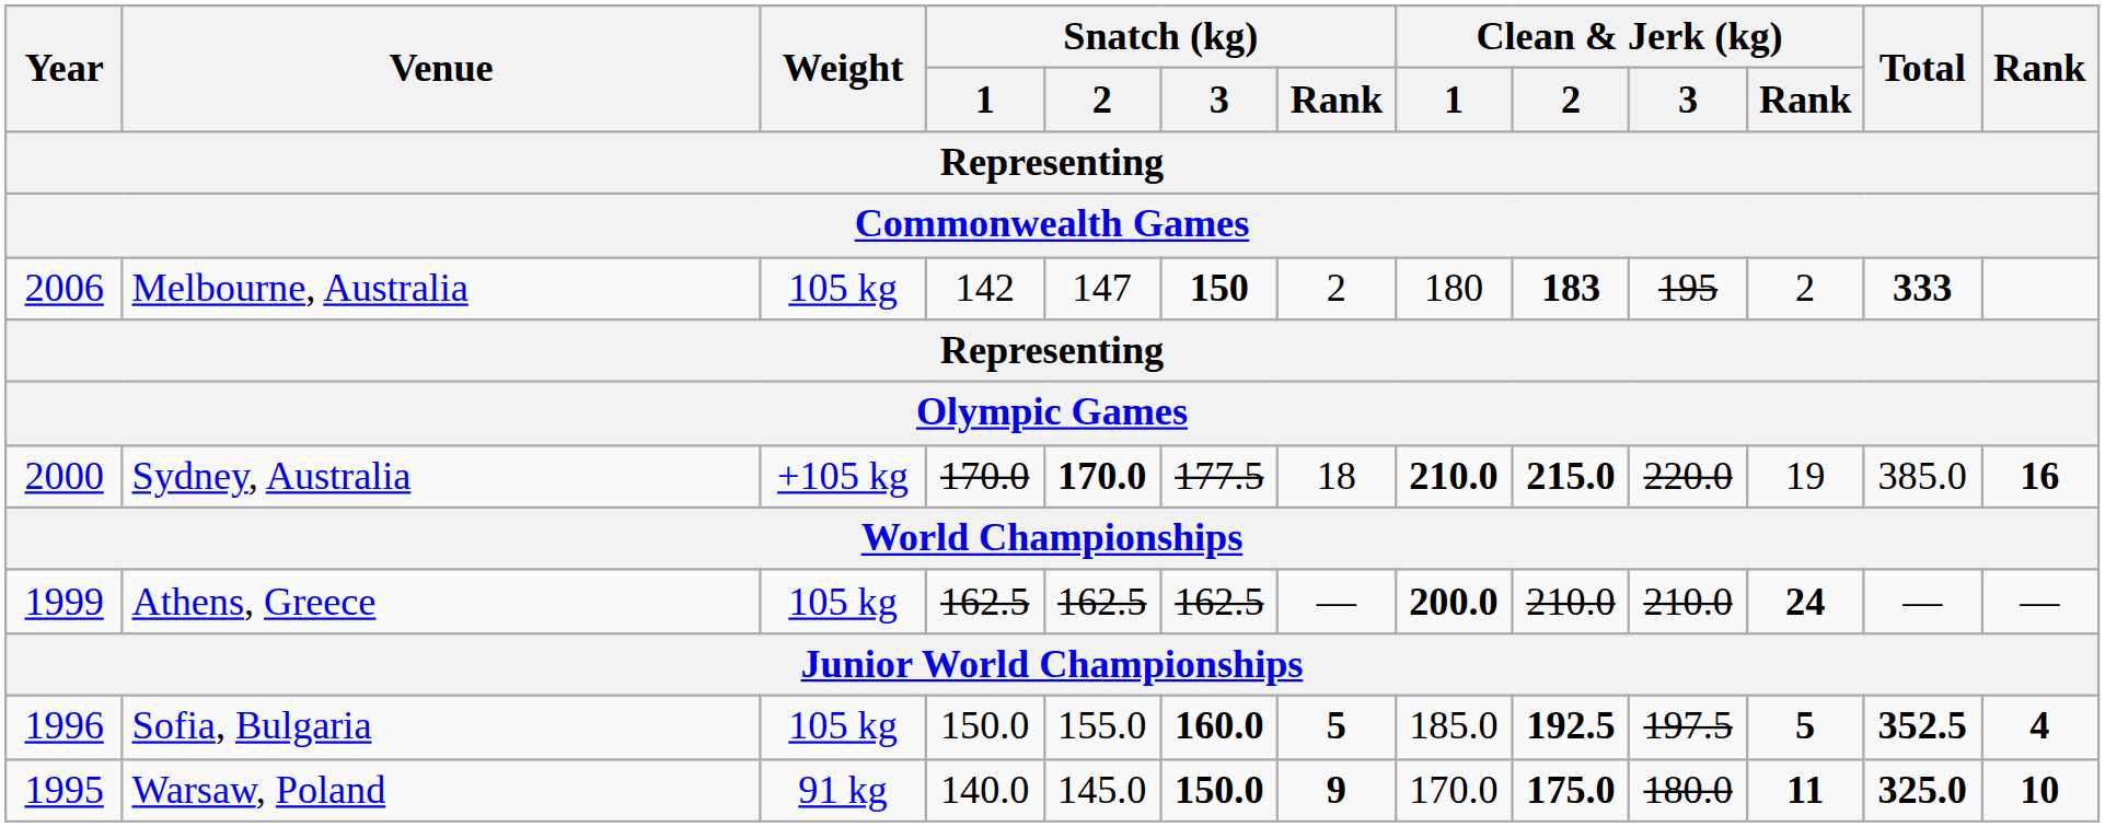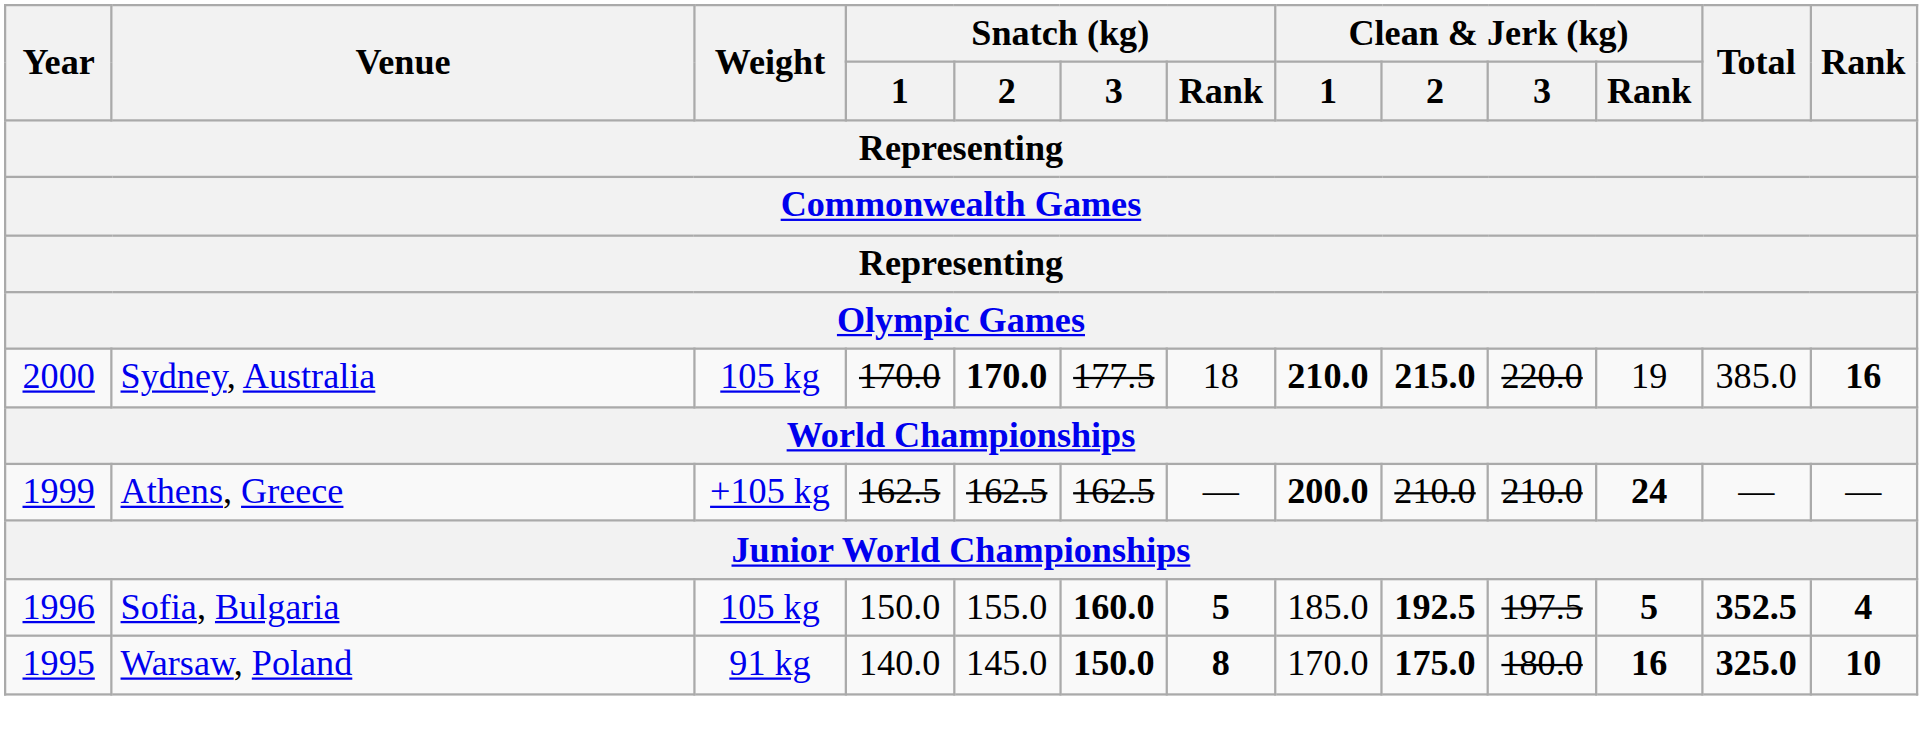 <table class = "wikitable" style="text-align:center;">
 <tr>
 <th rowspan=2 width=40>Year</th>
 <th rowspan=2 width=250>Venue</th>
 <th rowspan=2 width=60>Weight</th>
 <th colspan=4>Snatch (kg)</th>
 <th colspan=4>Clean & Jerk (kg)</th>
 <th rowspan=2 width=40>Total</th>
 <th rowspan=2 width=40>Rank</th>
 </tr>
 <tr>
 <th width=40>1</th>
 <th width=40>2</th>
 <th width=40>3</th>
 <th width=40>Rank</th>
 <th width=40>1</th>
 <th width=40>2</th>
 <th width=40>3</th>
 <th width=40>Rank</th>
 </tr>
 <tr>
 <th colspan=13>Representing </th>
 </tr>
 <tr>
 <th colspan=13><a href='#'>Commonwealth Games</a></th>
 </tr>
 <tr>
-<td><a href='#'>2006</a></td>
-<td align=left> <a href='#'>Melbourne</a>, <a href='#'>Australia</a></td>
-<td><a href='#'>105 kg</a></td>
-<td>142</td>
-<td>147</td>
-<td><strong>150</strong></td>
-<td>2</td>
-<td>180</td>
-<td><strong>183</strong></td>
-<td><s>195</s></td>
-<td>2</td>
-<td><strong>333</strong></td>
-<td><strong></strong></td>
-</tr>
-<tr>
 <th colspan=13>Representing </th>
 </tr>
 <tr>
 <th colspan=13><a href='#'>Olympic Games</a></th>
 </tr>
 <tr>
 <td><a href='#'>2000</a></td>
 <td align=left> <a href='#'>Sydney</a>, <a href='#'>Australia</a></td>
-<td><a href='#'>+105 kg</a></td>
+<td><a href='#'>105 kg</a></td>
 <td><s>170.0</s></td>
 <td><strong>170.0</strong></td>
 <td><s>177.5</s></td>
 <td>18</td>
 <td><strong>210.0</strong></td>
 <td><strong>215.0</strong></td>
 <td><s>220.0</s></td>
 <td>19</td>
 <td>385.0</td>
 <td><strong>16</strong></td>
 </tr>
 <tr>
 <th colspan=13><a href='#'>World Championships</a></th>
 </tr>
 <tr>
 <td><a href='#'>1999</a></td>
 <td align=left> <a href='#'>Athens</a>, <a href='#'>Greece</a></td>
-<td><a href='#'>105 kg</a></td>
+<td><a href='#'>+105 kg</a></td>
 <td><s>162.5</s></td>
 <td><s>162.5</s></td>
 <td><s>162.5</s></td>
 <td>—</td>
 <td><strong>200.0</strong></td>
 <td><s>210.0</s></td>
 <td><s>210.0</s></td>
 <td><strong>24</strong></td>
 <td>—</td>
 <td>—</td>
 </tr>
 <tr>
 <th colspan=13><a href='#'>Junior World Championships</a></th>
 </tr>
 <tr>
 <td><a href='#'>1996</a></td>
 <td align=left> <a href='#'>Sofia</a>, <a href='#'>Bulgaria</a></td>
 <td><a href='#'>105 kg</a></td>
 <td>150.0</td>
 <td>155.0</td>
 <td><strong>160.0</strong></td>
 <td><strong>5</strong></td>
 <td>185.0</td>
 <td><strong>192.5</strong></td>
 <td><s>197.5</s></td>
 <td><strong>5</strong></td>
 <td><strong>352.5</strong></td>
 <td><strong>4</strong></td>
 </tr>
 <tr>
 <td><a href='#'>1995</a></td>
 <td align=left> <a href='#'>Warsaw</a>, <a href='#'>Poland</a></td>
 <td><a href='#'>91 kg</a></td>
 <td>140.0</td>
 <td>145.0</td>
 <td><strong>150.0</strong></td>
-<td><strong>9</strong></td>
+<td><strong>8</strong></td>
 <td>170.0</td>
 <td><strong>175.0</strong></td>
 <td><s>180.0</s></td>
-<td><strong>11</strong></td>
+<td><strong>16</strong></td>
 <td><strong>325.0</strong></td>
 <td><strong>10</strong></td>
 </tr>
 </table>
